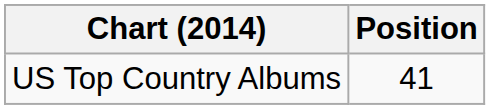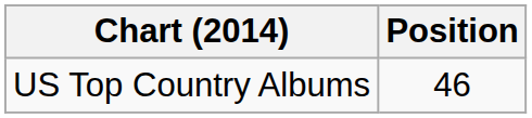 <table class="wikitable">
 <tr>
 <th>Chart (2014)</th>
 <th>Position</th>
 </tr>
 <tr>
 <td>US Top Country Albums</td>
-<td style="text-align:center;">41</td>
+<td style="text-align:center;">46</td>
 </tr>
 </table>
